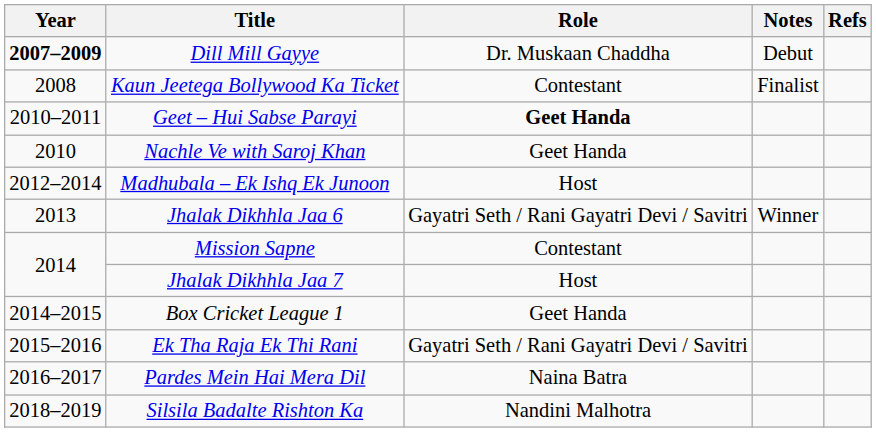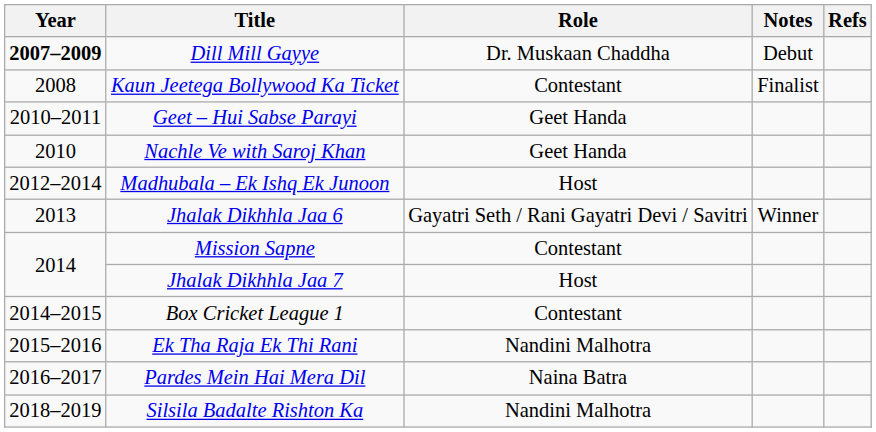 <table class="wikitable" style="text-align:center;">
 <tr>
 <th>Year</th>
 <th>Title</th>
 <th>Role</th>
 <th>Notes</th>
 <th>Refs</th>
 </tr>
 <tr>
 <td><strong>2007–2009</strong></td>
 <td><em><a href='#'>Dill Mill Gayye</a></em></td>
 <td>Dr. Muskaan Chaddha</td>
 <td>Debut</td>
 <td style="text-align:center;"></td>
 </tr>
 <tr>
 <td>2008</td>
 <td><em><a href='#'>Kaun Jeetega Bollywood Ka Ticket</a></em></td>
 <td>Contestant</td>
 <td>Finalist</td>
 <td style="text-align:center;"></td>
 </tr>
 <tr>
 <td>2010–2011</td>
 <td><em><a href='#'>Geet – Hui Sabse Parayi</a></em></td>
-<td><strong>Geet Handa</strong></td>
+<td>Geet Handa</td>
 <td></td>
 <td style="text-align:center;"></td>
 </tr>
 <tr>
 <td>2010</td>
 <td><em><a href='#'>Nachle Ve with Saroj Khan</a></em></td>
 <td>Geet Handa</td>
 <td></td>
 <td style="text-align:center;"></td>
 </tr>
 <tr>
 <td>2012–2014</td>
 <td><em><a href='#'>Madhubala – Ek Ishq Ek Junoon</a></em></td>
 <td>Host</td>
 <td></td>
 <td style="text-align:center;"></td>
 </tr>
 <tr>
 <td>2013</td>
 <td><em><a href='#'>Jhalak Dikhhla Jaa 6</a></em></td>
 <td>Gayatri Seth / Rani Gayatri Devi / Savitri</td>
 <td>Winner</td>
 <td style="text-align:center;"></td>
 </tr>
 <tr>
 <td rowspan="2">2014</td>
 <td><em><a href='#'>Mission Sapne</a></em></td>
 <td>Contestant</td>
 <td></td>
 <td style="text-align:center;"></td>
 </tr>
 <tr>
 <td><em><a href='#'>Jhalak Dikhhla Jaa 7</a></em></td>
 <td>Host</td>
 <td></td>
 <td style="text-align:center;"></td>
 </tr>
 <tr>
 <td>2014–2015</td>
 <td><em>Box Cricket League 1</em></td>
-<td>Geet Handa</td>
+<td>Contestant</td>
 <td></td>
 <td style="text-align:center;"></td>
 </tr>
 <tr>
 <td>2015–2016</td>
 <td><em><a href='#'>Ek Tha Raja Ek Thi Rani</a></em></td>
-<td>Gayatri Seth / Rani Gayatri Devi / Savitri</td>
+<td>Nandini Malhotra</td>
 <td></td>
 <td style="text-align:center;"></td>
 </tr>
 <tr>
 <td>2016–2017</td>
 <td><em><a href='#'>Pardes Mein Hai Mera Dil</a></em></td>
 <td>Naina Batra</td>
 <td></td>
 <td style="text-align:center;"></td>
 </tr>
 <tr>
 <td>2018–2019</td>
 <td><em><a href='#'>Silsila Badalte Rishton Ka</a></em></td>
 <td>Nandini Malhotra</td>
 <td></td>
 <td style="text-align:center;"></td>
 </tr>
 </table>
